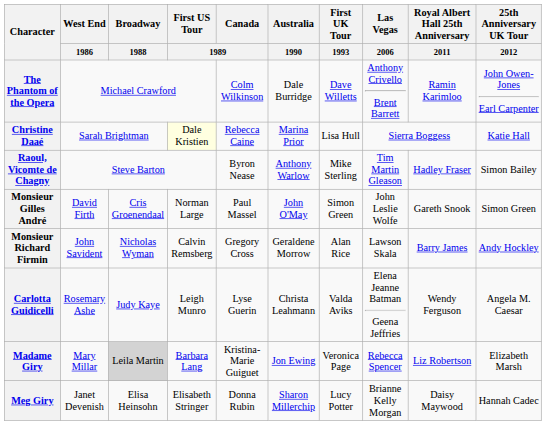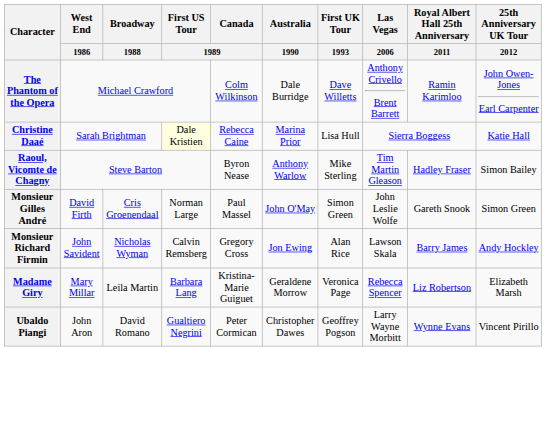 <table class="wikitable" width="95%">
 <tr>
 <th rowspan=2>Character</th>
 <th>West End</th>
 <th>Broadway</th>
 <th>First US Tour</th>
 <th>Canada</th>
 <th>Australia</th>
 <th>First UK Tour</th>
 <th>Las Vegas</th>
 <th>Royal Albert Hall 25th Anniversary</th>
 <th>25th Anniversary UK Tour</th>
 </tr>
 <tr>
 <th><small>1986</small></th>
 <th><small>1988</small></th>
 <th colspan=2><small>1989</small></th>
 <th><small>1990</small></th>
 <th><small>1993</small></th>
 <th><small>2006</small></th>
 <th><small>2011</small></th>
 <th><small>2012</small></th>
 </tr>
 <tr>
 <th><a href='#'>The Phantom of the Opera</a></th>
 <td colspan="3" align="center"><a href='#'>Michael Crawford</a></td>
 <td align="center"><a href='#'>Colm Wilkinson</a></td>
 <td align="center">Dale Burridge</td>
 <td align="center"><a href='#'>Dave Willetts</a></td>
 <td align="center"><a href='#'>Anthony Crivello</a><hr><a href='#'>Brent Barrett</a></td>
 <td align="center"><a href='#'>Ramin Karimloo</a></td>
 <td align="center"><a href='#'>John Owen-Jones</a><hr><a href='#'>Earl Carpenter</a></td>
 </tr>
 <tr>
 <th><a href='#'>Christine Daaé</a></th>
 <td colspan=2 align="center"><a href='#'>Sarah Brightman</a></td>
 <td align="center" style="background: lightyellow;">Dale Kristien</td>
 <td align="center"><a href='#'>Rebecca Caine</a></td>
 <td align="center"><a href='#'>Marina Prior</a></td>
 <td align="center">Lisa Hull</td>
 <td colspan=2 align="center"><a href='#'>Sierra Boggess</a></td>
 <td align="center"><a href='#'>Katie Hall</a></td>
 </tr>
 <tr>
 <th><a href='#'>Raoul, Vicomte de Chagny</a></th>
 <td colspan="3" align="center"><a href='#'>Steve Barton</a></td>
 <td align="center">Byron Nease</td>
 <td align="center"><a href='#'>Anthony Warlow</a></td>
 <td align="center">Mike Sterling</td>
 <td align="center"><a href='#'>Tim Martin Gleason</a></td>
 <td align="center"><a href='#'>Hadley Fraser</a></td>
 <td align="center">Simon Bailey</td>
 </tr>
 <tr>
 <th>Monsieur Gilles André</th>
 <td align="center"><a href='#'>David Firth</a></td>
 <td align="center"><a href='#'>Cris Groenendaal</a></td>
 <td align="center">Norman Large</td>
 <td align="center">Paul Massel</td>
 <td align="center"><a href='#'>John O'May</a></td>
 <td align="center">Simon Green</td>
 <td align="center">John Leslie Wolfe</td>
 <td align="center">Gareth Snook</td>
 <td align="center">Simon Green</td>
 </tr>
 <tr>
 <th>Monsieur Richard Firmin</th>
 <td align="center"><a href='#'>John Savident</a></td>
 <td align="center"><a href='#'>Nicholas Wyman</a></td>
 <td align="center">Calvin Remsberg</td>
 <td align="center">Gregory Cross</td>
-<td align="center">Geraldene Morrow</td>
+<td align="center"><a href='#'>Jon Ewing</a></td>
 <td align="center">Alan Rice</td>
 <td align="center">Lawson Skala</td>
 <td align="center"><a href='#'>Barry James</a></td>
 <td align="center"><a href='#'>Andy Hockley</a></td>
 </tr>
 <tr>
-<th><a href='#'>Carlotta Guidicelli</a></th>
-<td align="center"><a href='#'>Rosemary Ashe</a></td>
-<td align="center"><a href='#'>Judy Kaye</a></td>
-<td align="center">Leigh Munro</td>
-<td align="center">Lyse Guerin</td>
-<td align="center">Christa Leahmann</td>
-<td align="center">Valda Aviks</td>
-<td align="center">Elena Jeanne Batman <hr>Geena Jeffries</td>
-<td align="center">Wendy Ferguson</td>
-<td align="center">Angela M. Caesar</td>
-</tr>
-<tr>
 <th><a href='#'>Madame Giry</a></th>
 <td align="center"><a href='#'>Mary Millar</a></td>
-<td align="center" style="background: lightgrey;">Leila Martin</td>
+<td align="center">Leila Martin</td>
 <td align="center"><a href='#'>Barbara Lang</a></td>
 <td align="center">Kristina-Marie Guiguet</td>
-<td align="center"><a href='#'>Jon Ewing</a></td>
+<td align="center">Geraldene Morrow</td>
 <td align="center">Veronica Page</td>
 <td align="center"><a href='#'>Rebecca Spencer</a></td>
 <td align="center"><a href='#'>Liz Robertson</a></td>
 <td align="center">Elizabeth Marsh</td>
 </tr>
 <tr>
-<th><a href='#'>Meg Giry</a></th>
-<td align="center">Janet Devenish</td>
-<td align="center">Elisa Heinsohn</td>
-<td align="center">Elisabeth Stringer</td>
-<td align="center">Donna Rubin</td>
-<td align="center"><a href='#'>Sharon Millerchip</a></td>
-<td align="center">Lucy Potter</td>
-<td align="center">Brianne Kelly Morgan</td>
-<td align="center">Daisy Maywood</td>
-<td align="center">Hannah Cadec</td>
+<th>Ubaldo Piangi</th>
+<td align="center">John Aron</td>
+<td align="center">David Romano</td>
+<td align="center"><a href='#'>Gualtiero Negrini</a></td>
+<td align="center">Peter Cormican</td>
+<td align="center">Christopher Dawes</td>
+<td align="center">Geoffrey Pogson</td>
+<td align="center">Larry Wayne Morbitt</td>
+<td align="center"><a href='#'>Wynne Evans</a></td>
+<td align="center">Vincent Pirillo</td>
 </tr>
 </table>
